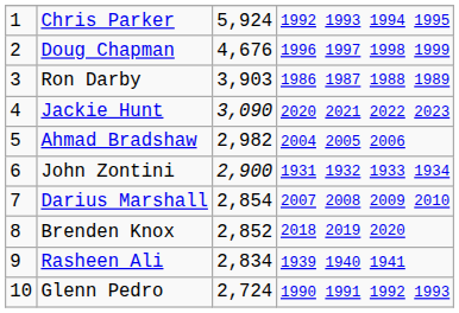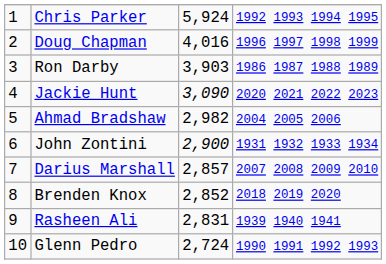 <table class="wikitable">
 <tr>
 </tr>
 <tr>
 <td>1</td>
 <td><a href='#'>Chris Parker</a></td>
 <td>5,924</td>
 <td style="font-size:80%;"><a href='#'>1992</a> <a href='#'>1993</a> <a href='#'>1994</a> <a href='#'>1995</a></td>
 </tr>
 <tr>
 <td>2</td>
 <td><a href='#'>Doug Chapman</a></td>
-<td>4,676</td>
+<td>4,016</td>
 <td style="font-size:80%;"><a href='#'>1996</a> <a href='#'>1997</a> <a href='#'>1998</a> <a href='#'>1999</a></td>
 </tr>
 <tr>
 <td>3</td>
 <td>Ron Darby</td>
 <td>3,903</td>
 <td style="font-size:80%;"><a href='#'>1986</a> <a href='#'>1987</a> <a href='#'>1988</a> <a href='#'>1989</a></td>
 </tr>
 <tr>
 <td>4</td>
 <td><a href='#'>Jackie Hunt</a></td>
 <td><em>3,090</em></td>
 <td style="font-size:80%;"><a href='#'>2020</a> <a href='#'>2021</a> <a href='#'>2022</a> <a href='#'>2023</a></td>
 </tr>
 <tr>
 <td>5</td>
 <td><a href='#'>Ahmad Bradshaw</a></td>
 <td>2,982</td>
 <td style="font-size:80%;"><a href='#'>2004</a> <a href='#'>2005</a> <a href='#'>2006</a></td>
 </tr>
 <tr>
 <td>6</td>
 <td>John Zontini</td>
 <td><em>2,900</em></td>
 <td style="font-size:80%;"><a href='#'>1931</a> <a href='#'>1932</a> <a href='#'>1933</a> <a href='#'>1934</a></td>
 </tr>
 <tr>
 <td>7</td>
 <td><a href='#'>Darius Marshall</a></td>
-<td>2,854</td>
+<td>2,857</td>
 <td style="font-size:80%;"><a href='#'>2007</a> <a href='#'>2008</a> <a href='#'>2009</a> <a href='#'>2010</a></td>
 </tr>
 <tr>
 <td>8</td>
 <td>Brenden Knox</td>
 <td>2,852</td>
 <td style="font-size:80%;"><a href='#'>2018</a> <a href='#'>2019</a> <a href='#'>2020</a></td>
 </tr>
 <tr>
 <td>9</td>
 <td><a href='#'>Rasheen Ali</a></td>
-<td>2,834</td>
+<td>2,831</td>
 <td style="font-size:80%;"><a href='#'>1939</a> <a href='#'>1940</a> <a href='#'>1941</a></td>
 </tr>
 <tr>
 <td>10</td>
 <td>Glenn Pedro</td>
 <td>2,724</td>
 <td style="font-size:80%;"><a href='#'>1990</a> <a href='#'>1991</a> <a href='#'>1992</a> <a href='#'>1993</a></td>
 </tr>
 </table>
